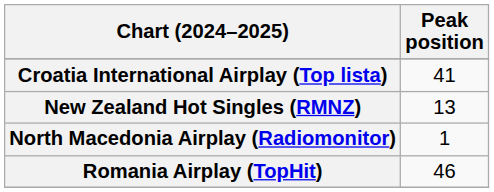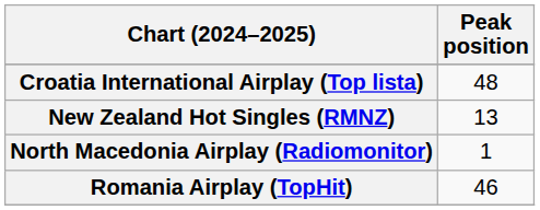 <table class="wikitable sortable plainrowheaders" style="text-align:center">
 <tr>
 <th scope="col">Chart (2024–2025)</th>
 <th scope="col">Peak<br>position</th>
 </tr>
 <tr>
 </tr>
 <tr>
 <th scope="row">Croatia International Airplay (<a href='#'>Top lista</a>)</th>
-<td>41</td>
+<td>48</td>
 </tr>
 <tr>
 <th scope="row">New Zealand Hot Singles (<a href='#'>RMNZ</a>)</th>
 <td>13</td>
 </tr>
 <tr>
 <th scope="row">North Macedonia Airplay (<a href='#'>Radiomonitor</a>)</th>
 <td>1</td>
 </tr>
 <tr>
 <th scope="row">Romania Airplay (<a href='#'>TopHit</a>)</th>
 <td>46</td>
 </tr>
 <tr>
 </tr>
 <tr>
 </tr>
 </table>
